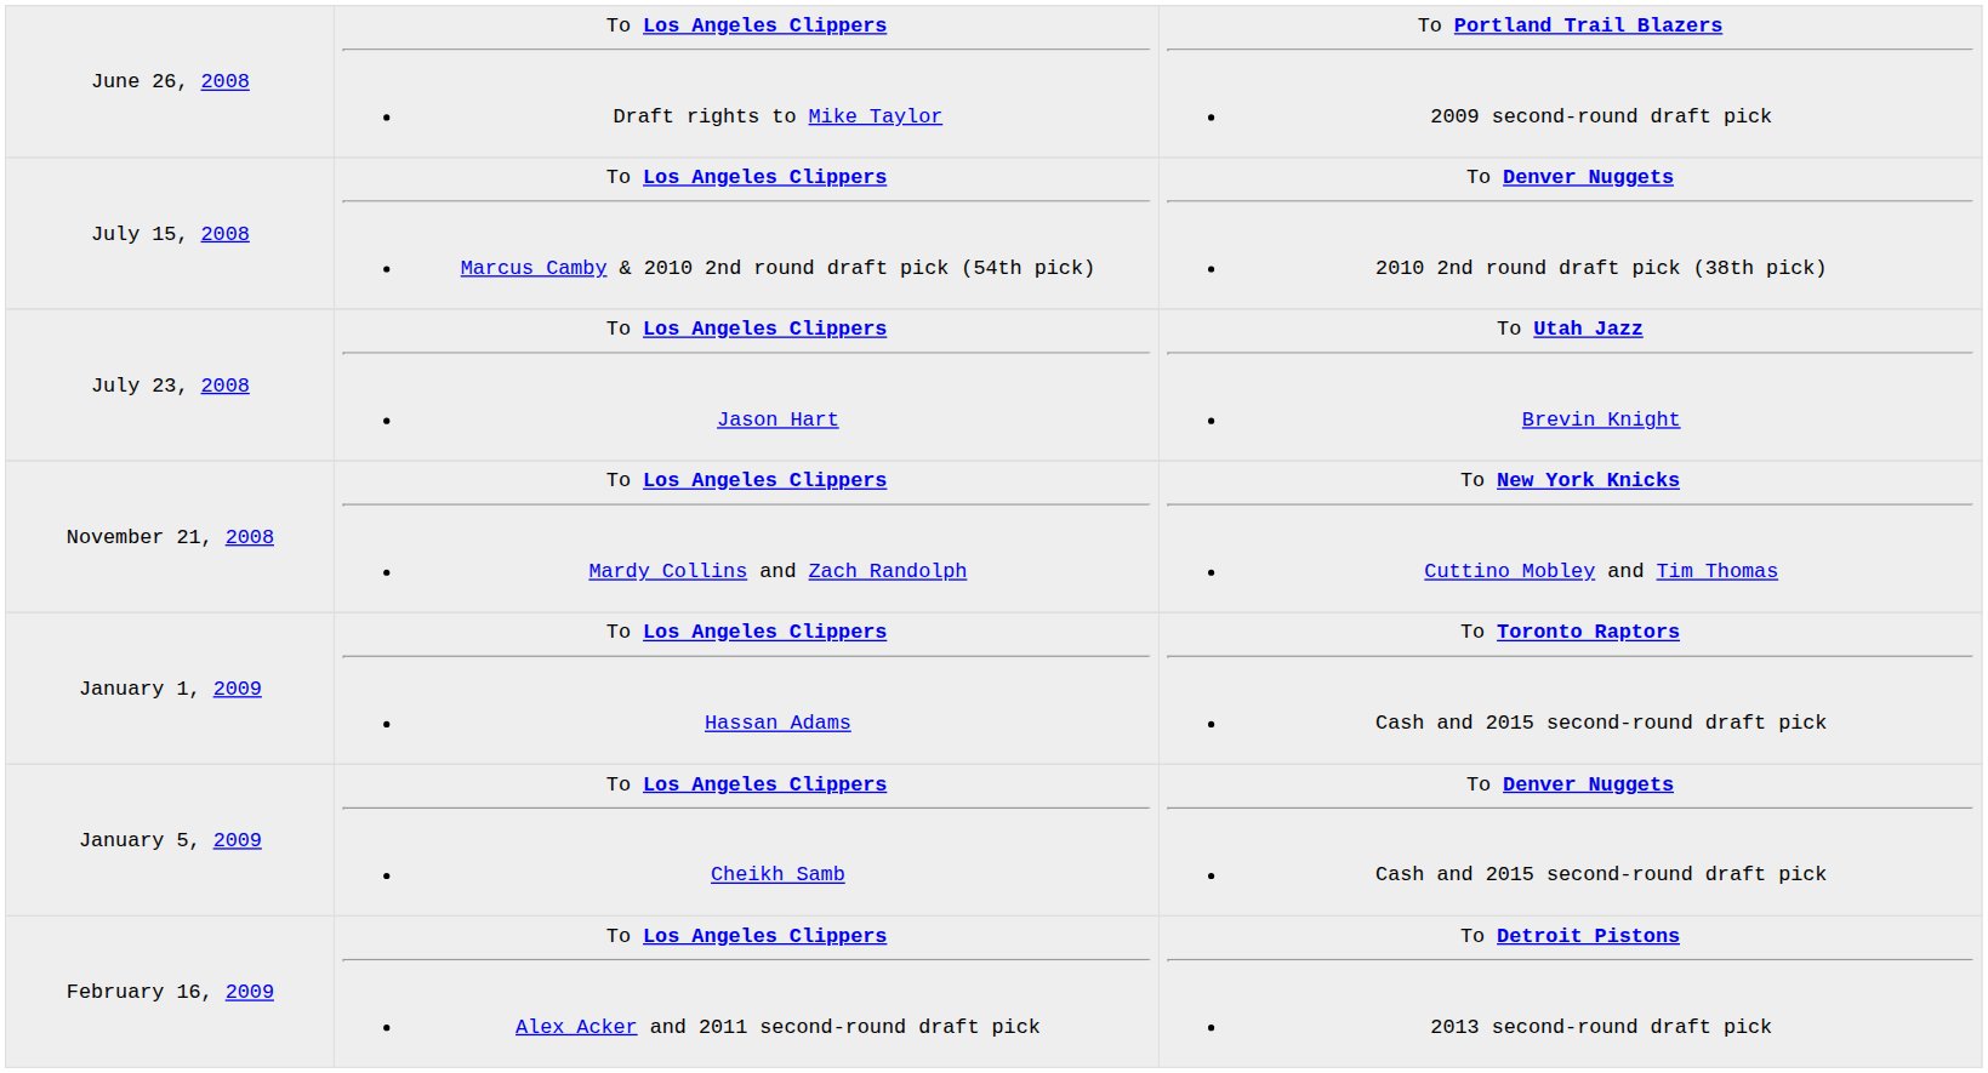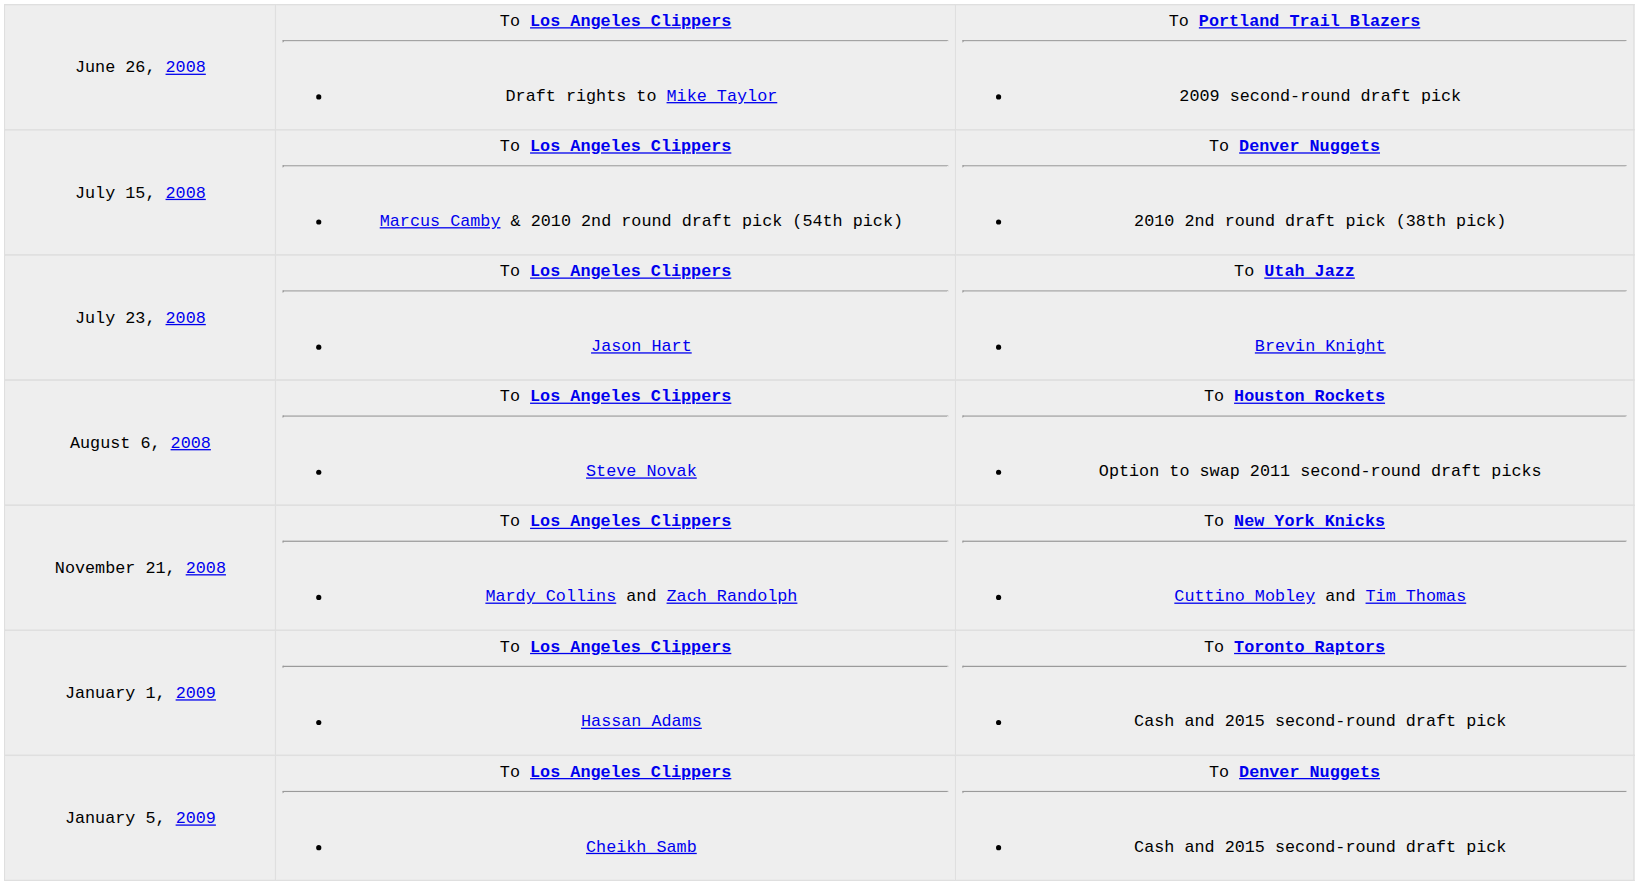 <table border=1 style="border-collapse:collapse; text-align: center; width: 100%" bordercolor="#DFDFDF"  cellpadding="5">
 <tr>
 </tr>
 <tr bgcolor="eeeeee">
 <td style="width:12%">June 26, <a href='#'>2008</a></td>
 <td style="width:30%" valign="top">To <strong><a href='#'>Los Angeles Clippers</a></strong><hr><br><ul><li>Draft rights to <a href='#'>Mike Taylor</a></li></ul></td>
 <td style="width:30%" valign="top">To <strong><a href='#'>Portland Trail Blazers</a></strong><hr><br><ul><li>2009 second-round draft pick</li></ul></td>
 </tr>
 <tr>
 </tr>
 <tr bgcolor="eeeeee">
 <td style="width:12%">July 15, <a href='#'>2008</a></td>
 <td style="width:30%" valign="top">To <strong><a href='#'>Los Angeles Clippers</a></strong><hr><br><ul><li><a href='#'>Marcus Camby</a> & 2010 2nd round draft pick (54th pick)</li></ul></td>
 <td style="width:30%" valign="top">To <strong><a href='#'>Denver Nuggets</a></strong><hr><br><ul><li>2010 2nd round draft pick (38th pick)</li></ul></td>
 </tr>
 <tr>
 </tr>
 <tr bgcolor="eeeeee">
 <td style="width:12%">July 23, <a href='#'>2008</a></td>
 <td style="width:30%" valign="top">To <strong><a href='#'>Los Angeles Clippers</a></strong><hr><br><ul><li><a href='#'>Jason Hart</a></li></ul></td>
 <td style="width:30%" valign="top">To <strong><a href='#'>Utah Jazz</a></strong><hr><br><ul><li><a href='#'>Brevin Knight</a></li></ul></td>
 </tr>
 <tr>
 </tr>
+<tr bgcolor="eeeeee">
+<td style="width:12%">August 6, <a href='#'>2008</a></td>
+<td style="width:30%" valign="top">To <strong><a href='#'>Los Angeles Clippers</a></strong><hr><br><ul><li><a href='#'>Steve Novak</a></li></ul></td>
+<td style="width:30%" valign="top">To <strong><a href='#'>Houston Rockets</a></strong><hr><br><ul><li>Option to swap 2011 second-round draft picks</li></ul></td>
+</tr>
 <tr>
 </tr>
 <tr bgcolor="eeeeee">
 <td style="width:12%">November 21, <a href='#'>2008</a></td>
 <td style="width:30%" valign="top">To <strong><a href='#'>Los Angeles Clippers</a></strong><hr><br><ul><li><a href='#'>Mardy Collins</a> and <a href='#'>Zach Randolph</a></li></ul></td>
 <td style="width:30%" valign="top">To <strong><a href='#'>New York Knicks</a></strong><hr><br><ul><li><a href='#'>Cuttino Mobley</a> and <a href='#'>Tim Thomas</a></li></ul></td>
 </tr>
 <tr>
 </tr>
 <tr bgcolor="eeeeee">
 <td style="width:12%">January 1, <a href='#'>2009</a></td>
 <td style="width:30%" valign="top">To <strong><a href='#'>Los Angeles Clippers</a></strong><hr><br><ul><li><a href='#'>Hassan Adams</a></li></ul></td>
 <td style="width:30%" valign="top">To <strong><a href='#'>Toronto Raptors</a></strong><hr><br><ul><li>Cash and 2015 second-round draft pick</li></ul></td>
 </tr>
 <tr>
 </tr>
 <tr bgcolor="eeeeee">
 <td style="width:12%">January 5, <a href='#'>2009</a></td>
 <td style="width:30%" valign="top">To <strong><a href='#'>Los Angeles Clippers</a></strong><hr><br><ul><li><a href='#'>Cheikh Samb</a></li></ul></td>
 <td style="width:30%" valign="top">To <strong><a href='#'>Denver Nuggets</a></strong><hr><br><ul><li>Cash and 2015 second-round draft pick</li></ul></td>
 </tr>
 <tr>
 </tr>
-<tr bgcolor="eeeeee">
-<td style="width:12%">February 16, <a href='#'>2009</a></td>
-<td style="width:30%" valign="top">To <strong><a href='#'>Los Angeles Clippers</a></strong><hr><br><ul><li><a href='#'>Alex Acker</a> and 2011 second-round draft pick</li></ul></td>
-<td style="width:30%" valign="top">To <strong><a href='#'>Detroit Pistons</a></strong><hr><br><ul><li>2013 second-round draft pick</li></ul></td>
-</tr>
 <tr>
 </tr>
 </table>
